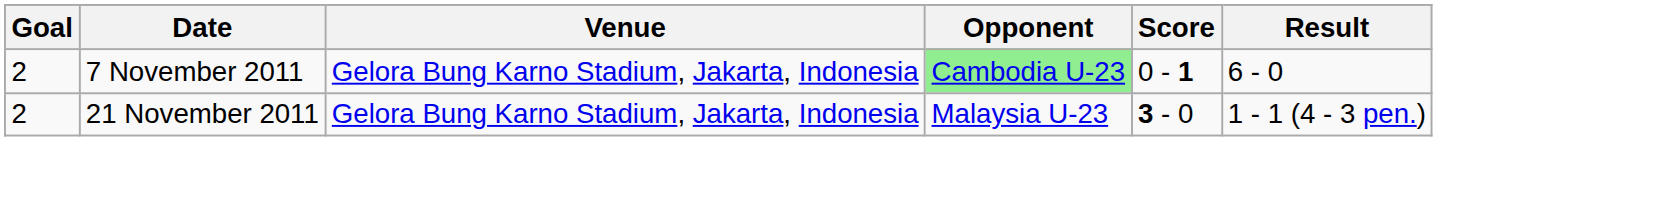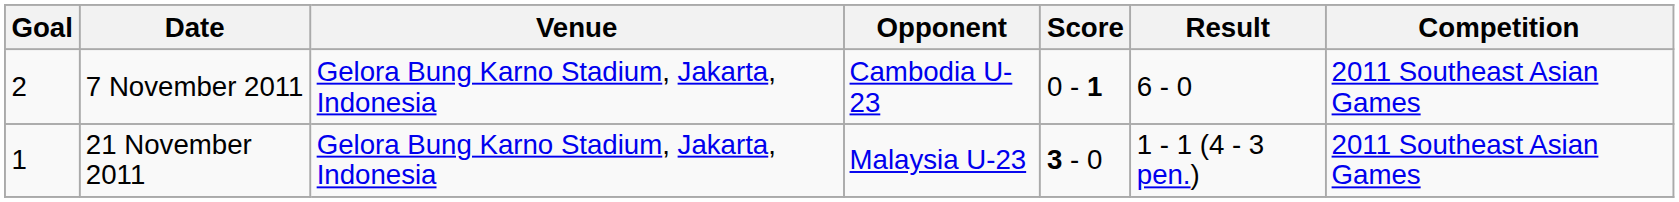 <table class="wikitable" style="font-size:90%">
 <tr>
 <th>Goal</th>
 <th>Date</th>
 <th>Venue</th>
 <th>Opponent</th>
 <th>Score</th>
 <th>Result</th>
+<th>Competition</th>
 </tr>
 <tr>
 <td>2</td>
 <td>7 November 2011</td>
 <td><a href='#'>Gelora Bung Karno Stadium</a>, <a href='#'>Jakarta</a>, <a href='#'>Indonesia</a></td>
-<td style="background: lightgreen;"> <a href='#'>Cambodia U-23</a></td>
+<td> <a href='#'>Cambodia U-23</a></td>
 <td>0 - <strong>1</strong></td>
 <td>6 - 0</td>
+<td><a href='#'>2011 Southeast Asian Games</a></td>
 </tr>
 <tr>
-<td>2</td>
+<td>1</td>
 <td>21 November 2011</td>
 <td><a href='#'>Gelora Bung Karno Stadium</a>, <a href='#'>Jakarta</a>, <a href='#'>Indonesia</a></td>
 <td> <a href='#'>Malaysia U-23</a></td>
 <td><strong>3</strong> - 0</td>
 <td>1 - 1  (4 - 3 <a href='#'>pen.</a>)</td>
+<td><a href='#'>2011 Southeast Asian Games</a></td>
 </tr>
 </table>
